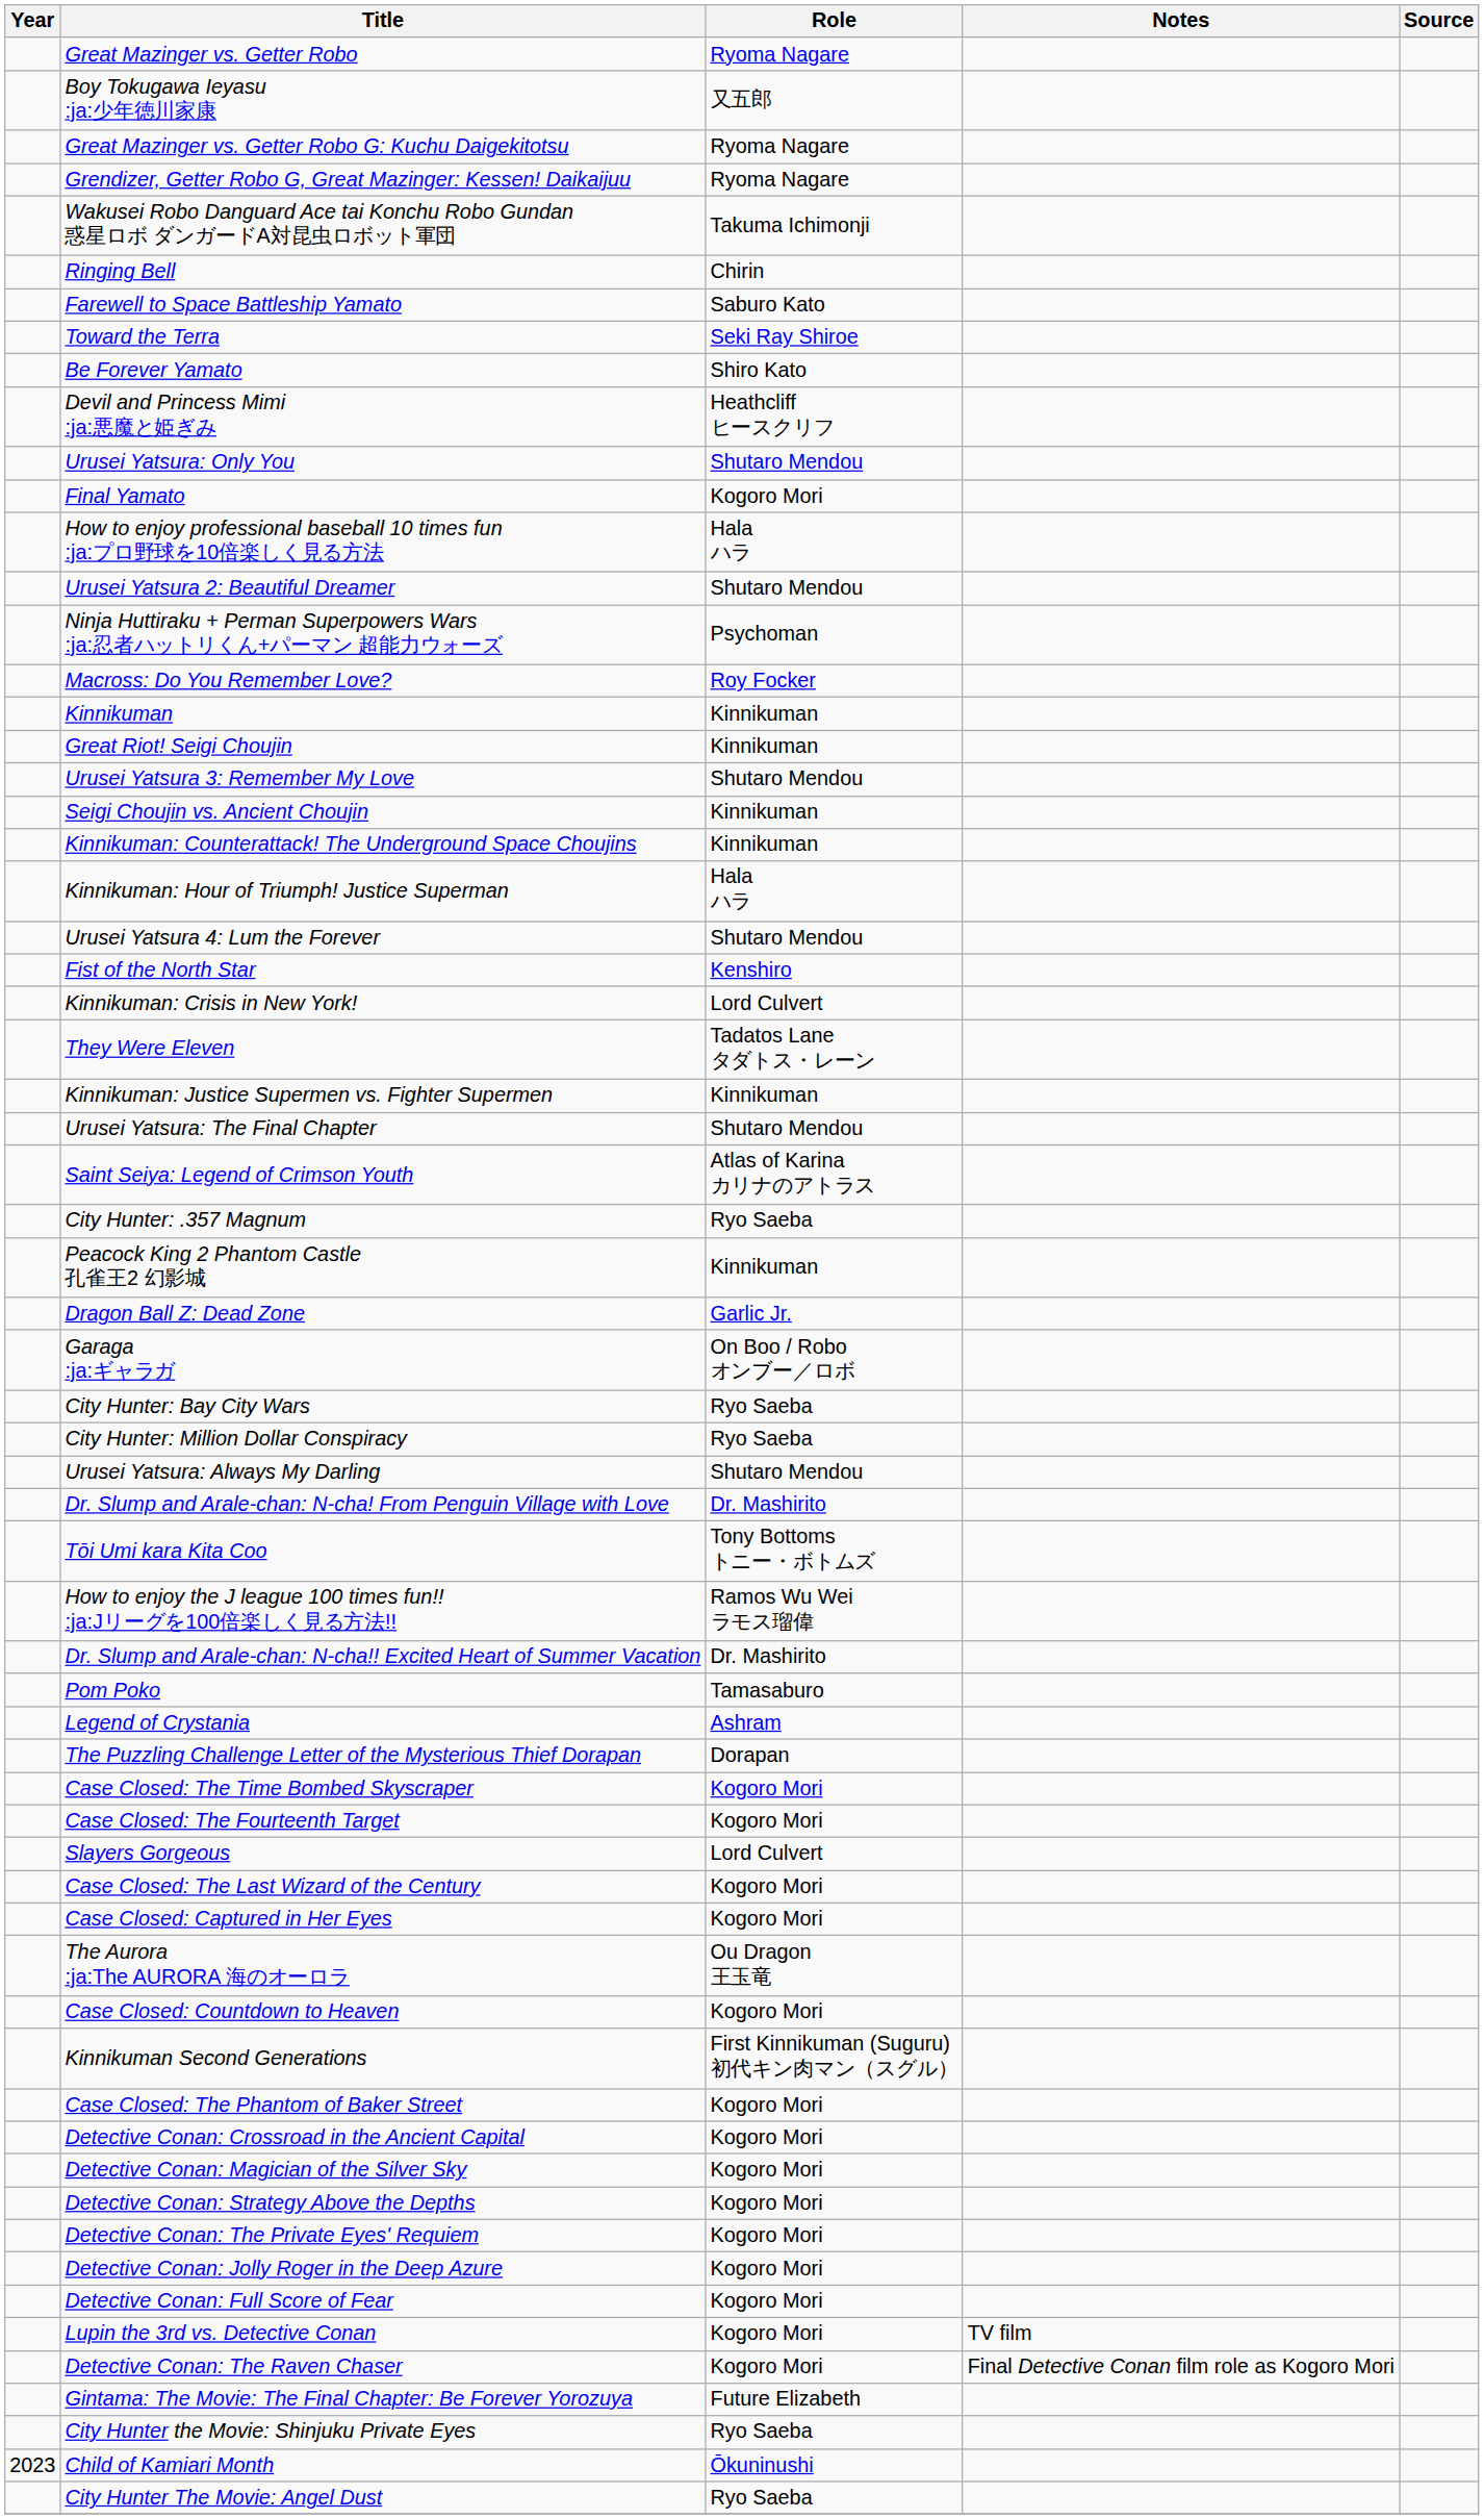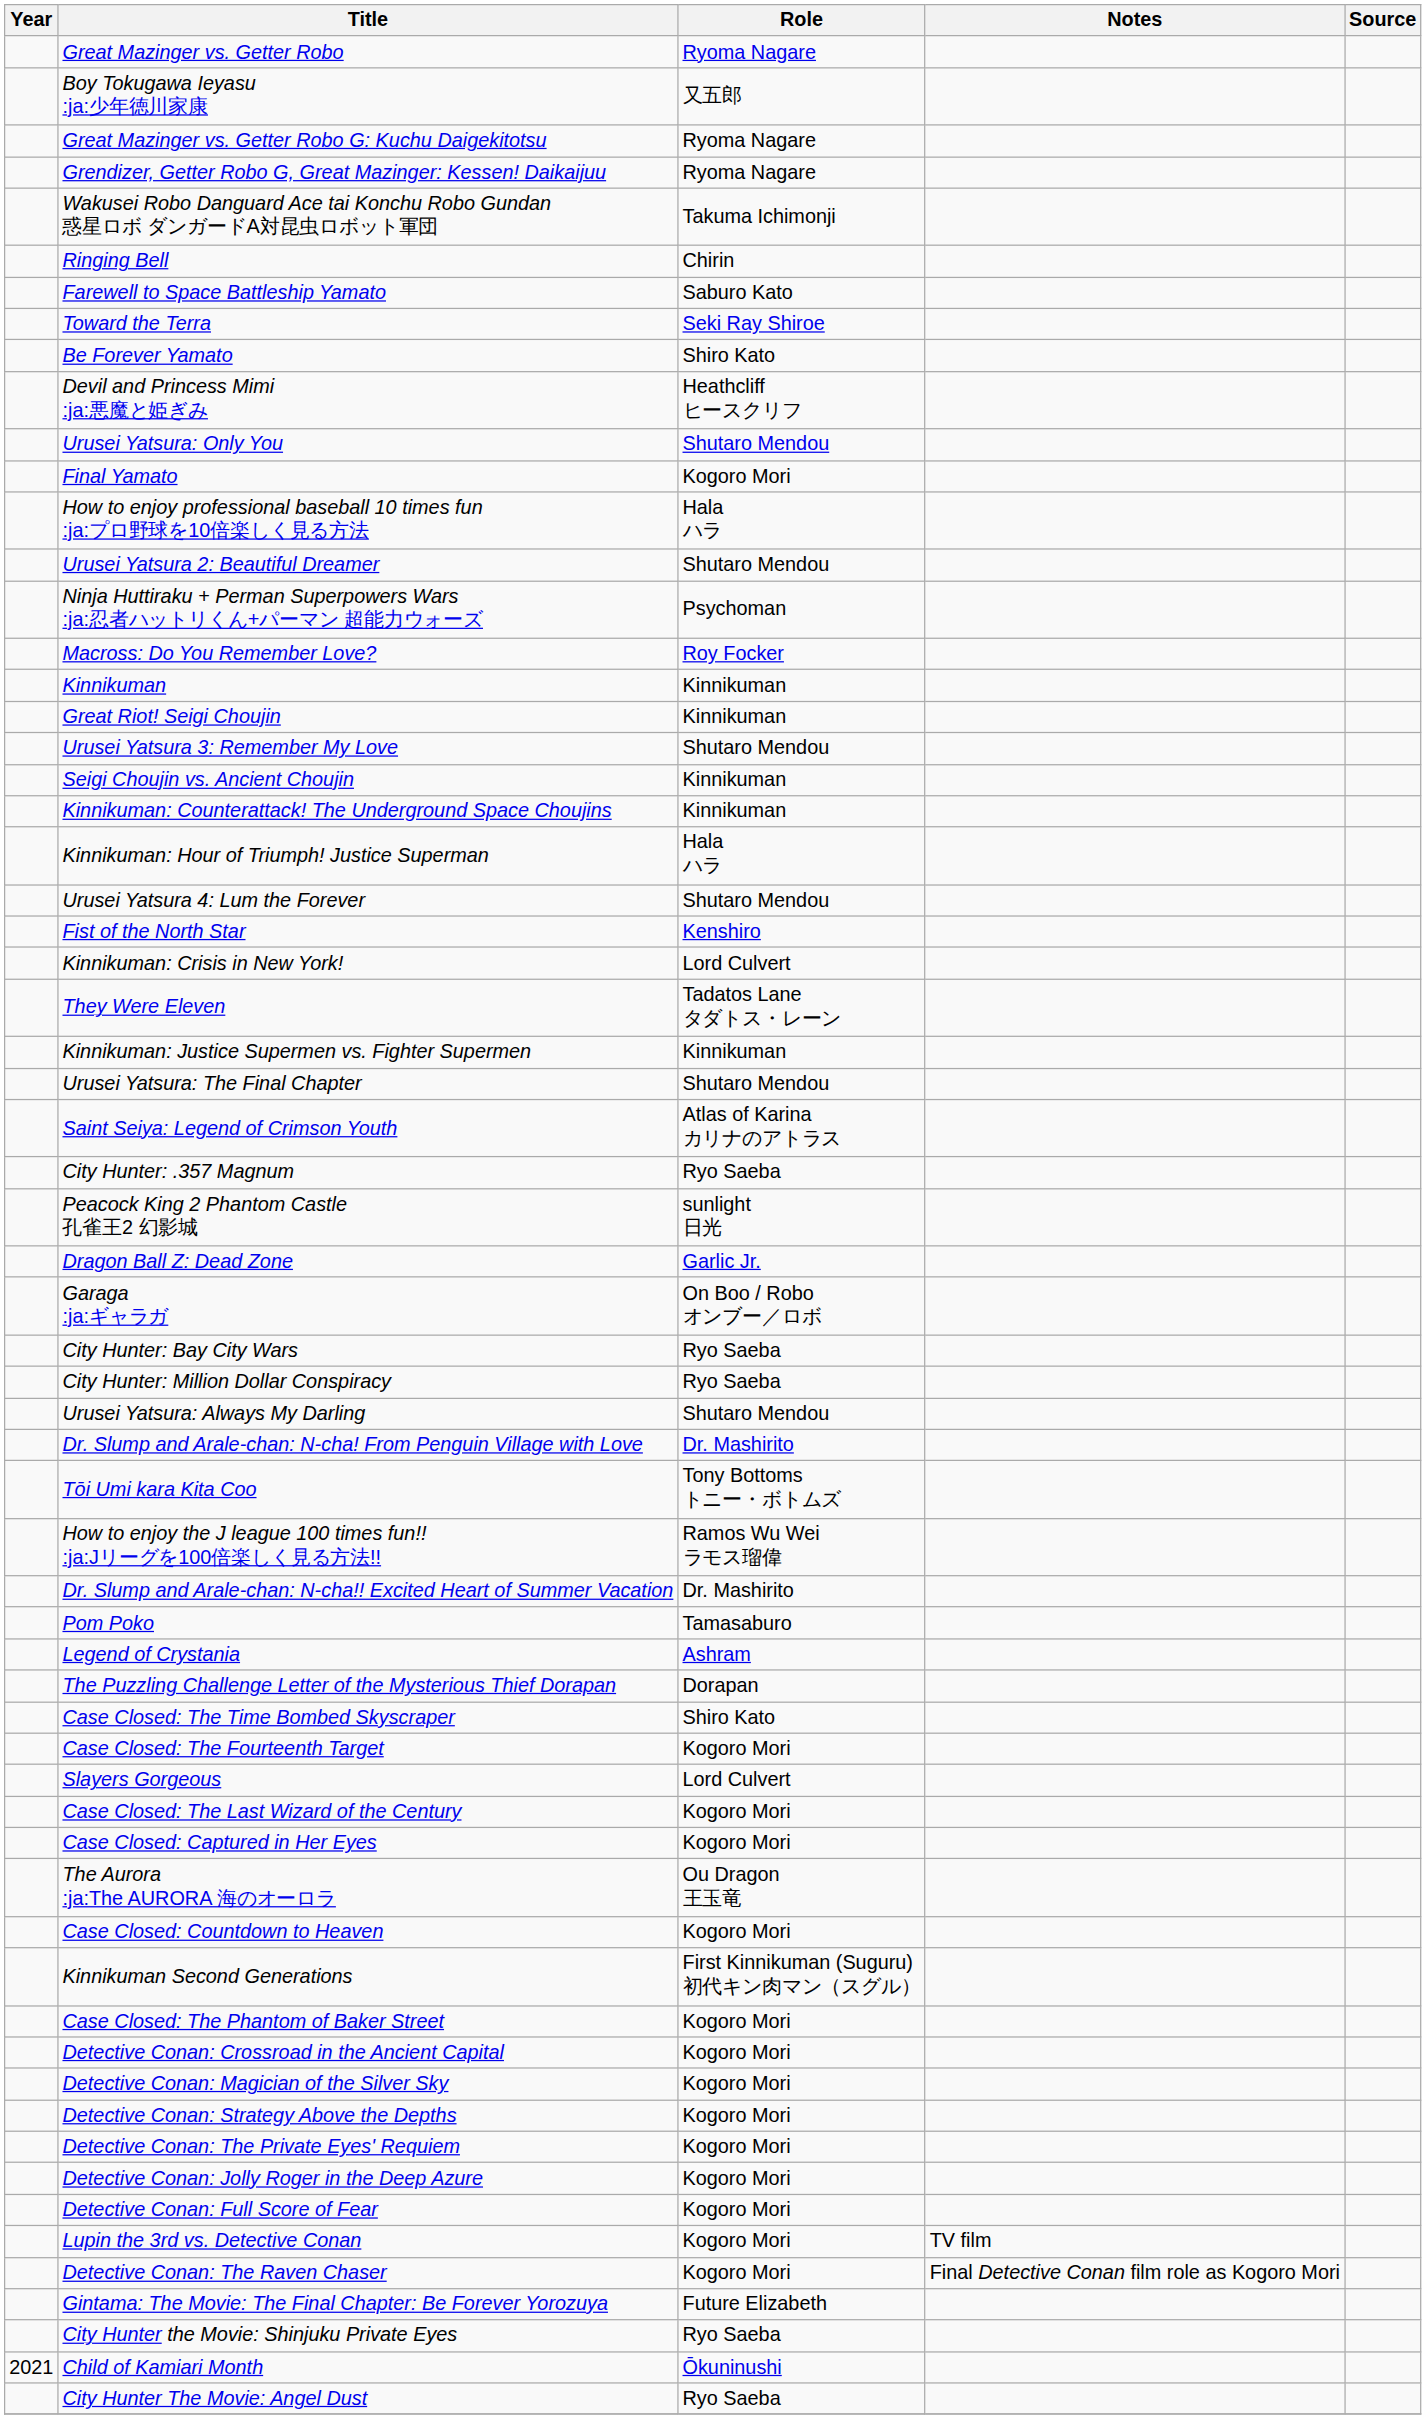 <table class="wikitable sortable plainrowheaders">
 <tr>
 <th>Year</th>
 <th>Title</th>
 <th>Role</th>
 <th class="unsortable">Notes</th>
 <th class="unsortable">Source</th>
 </tr>
 <tr>
 <td></td>
 <td><em><a href='#'>Great Mazinger vs. Getter Robo</a></em></td>
 <td><a href='#'>Ryoma Nagare</a></td>
 <td></td>
 <td></td>
 </tr>
 <tr>
 <td></td>
 <td><em>Boy Tokugawa Ieyasu</em><br><a href='#'>:ja:少年徳川家康</a></td>
 <td>又五郎</td>
 <td></td>
 <td></td>
 </tr>
 <tr>
 <td></td>
 <td><em><a href='#'>Great Mazinger vs. Getter Robo G: Kuchu Daigekitotsu</a></em></td>
 <td>Ryoma Nagare</td>
 <td></td>
 <td></td>
 </tr>
 <tr>
 <td></td>
 <td><em><a href='#'>Grendizer, Getter Robo G, Great Mazinger: Kessen! Daikaijuu</a></em></td>
 <td>Ryoma Nagare</td>
 <td></td>
 <td></td>
 </tr>
 <tr>
 <td></td>
 <td><em>Wakusei Robo Danguard Ace tai Konchu Robo Gundan</em><br>惑星ロボ ダンガードA対昆虫ロボット軍団</td>
 <td>Takuma Ichimonji</td>
 <td></td>
 <td></td>
 </tr>
 <tr>
 <td></td>
 <td><em><a href='#'>Ringing Bell</a></em></td>
 <td>Chirin</td>
 <td></td>
 <td></td>
 </tr>
 <tr>
 <td></td>
 <td><em><a href='#'>Farewell to Space Battleship Yamato</a></em></td>
 <td>Saburo Kato</td>
 <td></td>
 <td></td>
 </tr>
 <tr>
 <td></td>
 <td><em><a href='#'>Toward the Terra</a></em></td>
 <td><a href='#'>Seki Ray Shiroe</a></td>
 <td></td>
 <td></td>
 </tr>
 <tr>
 <td></td>
 <td><em><a href='#'>Be Forever Yamato</a></em></td>
 <td>Shiro Kato</td>
 <td></td>
 <td></td>
 </tr>
 <tr>
 <td></td>
 <td><em>Devil and Princess Mimi</em><br><a href='#'>:ja:悪魔と姫ぎみ</a></td>
 <td>Heathcliff<br>ヒースクリフ</td>
 <td></td>
 <td></td>
 </tr>
 <tr>
 <td></td>
 <td><em><a href='#'>Urusei Yatsura: Only You</a></em></td>
 <td><a href='#'>Shutaro Mendou</a></td>
 <td></td>
 <td></td>
 </tr>
 <tr>
 <td></td>
 <td><em><a href='#'>Final Yamato</a></em></td>
 <td>Kogoro Mori</td>
 <td></td>
 <td></td>
 </tr>
 <tr>
 <td></td>
 <td><em>How to enjoy professional baseball 10 times fun</em><br><a href='#'>:ja:プロ野球を10倍楽しく見る方法</a></td>
 <td>Hala<br>ハラ</td>
 <td></td>
 <td></td>
 </tr>
 <tr>
 <td></td>
 <td><em><a href='#'>Urusei Yatsura 2: Beautiful Dreamer</a></em></td>
 <td>Shutaro Mendou</td>
 <td></td>
 <td></td>
 </tr>
 <tr>
 <td></td>
 <td><em>Ninja Huttiraku + Perman Superpowers Wars</em><br><a href='#'>:ja:忍者ハットリくん+パーマン 超能力ウォーズ</a></td>
 <td>Psychoman</td>
 <td></td>
 <td></td>
 </tr>
 <tr>
 <td></td>
 <td><em><a href='#'>Macross: Do You Remember Love?</a></em></td>
 <td><a href='#'>Roy Focker</a></td>
 <td></td>
 <td></td>
 </tr>
 <tr>
 <td></td>
 <td><em><a href='#'>Kinnikuman</a></em></td>
 <td>Kinnikuman</td>
 <td></td>
 <td></td>
 </tr>
 <tr>
 <td></td>
 <td><em><a href='#'>Great Riot! Seigi Choujin</a></em></td>
 <td>Kinnikuman</td>
 <td></td>
 <td></td>
 </tr>
 <tr>
 <td></td>
 <td><em><a href='#'>Urusei Yatsura 3: Remember My Love</a></em></td>
 <td>Shutaro Mendou</td>
 <td></td>
 <td></td>
 </tr>
 <tr>
 <td></td>
 <td><em><a href='#'>Seigi Choujin vs. Ancient Choujin</a></em></td>
 <td>Kinnikuman</td>
 <td></td>
 <td></td>
 </tr>
 <tr>
 <td></td>
 <td><em><a href='#'>Kinnikuman: Counterattack! The Underground Space Choujins</a></em></td>
 <td>Kinnikuman</td>
 <td></td>
 <td></td>
 </tr>
 <tr>
 <td></td>
 <td><em>Kinnikuman: Hour of Triumph! Justice Superman</em></td>
 <td>Hala<br>ハラ</td>
 <td></td>
 <td></td>
 </tr>
 <tr>
 <td></td>
 <td><em>Urusei Yatsura 4: Lum the Forever</em></td>
 <td>Shutaro Mendou</td>
 <td></td>
 <td></td>
 </tr>
 <tr>
 <td></td>
 <td><em><a href='#'>Fist of the North Star</a></em></td>
 <td><a href='#'>Kenshiro</a></td>
 <td></td>
 <td></td>
 </tr>
 <tr>
 <td></td>
 <td><em>Kinnikuman: Crisis in New York!</em></td>
 <td>Lord Culvert</td>
 <td></td>
 <td></td>
 </tr>
 <tr>
 <td></td>
 <td><em><a href='#'>They Were Eleven</a></em></td>
 <td>Tadatos Lane<br>タダトス・レーン</td>
 <td></td>
 <td></td>
 </tr>
 <tr>
 <td></td>
 <td><em>Kinnikuman: Justice Supermen vs. Fighter Supermen</em></td>
 <td>Kinnikuman</td>
 <td></td>
 <td></td>
 </tr>
 <tr>
 <td></td>
 <td><em>Urusei Yatsura: The Final Chapter</em></td>
 <td>Shutaro Mendou</td>
 <td></td>
 <td></td>
 </tr>
 <tr>
 <td></td>
 <td><em><a href='#'>Saint Seiya: Legend of Crimson Youth</a></em></td>
 <td>Atlas of Karina<br>カリナのアトラス</td>
 <td></td>
 <td></td>
 </tr>
 <tr>
 <td></td>
 <td><em>City Hunter: .357 Magnum</em></td>
 <td>Ryo Saeba</td>
 <td></td>
 <td></td>
 </tr>
 <tr>
 <td></td>
 <td><em>Peacock King 2 Phantom Castle</em><br>孔雀王2 幻影城</td>
-<td>Kinnikuman</td>
+<td>sunlight<br>日光</td>
 <td></td>
 <td></td>
 </tr>
 <tr>
 <td></td>
 <td><em><a href='#'>Dragon Ball Z: Dead Zone</a></em></td>
 <td><a href='#'>Garlic Jr.</a></td>
 <td></td>
 <td></td>
 </tr>
 <tr>
 <td></td>
 <td><em>Garaga</em><br><a href='#'>:ja:ギャラガ</a></td>
 <td>On Boo / Robo<br>オンブー／ロボ</td>
 <td></td>
 <td></td>
 </tr>
 <tr>
 <td></td>
 <td><em>City Hunter: Bay City Wars</em></td>
 <td>Ryo Saeba</td>
 <td></td>
 <td></td>
 </tr>
 <tr>
 <td></td>
 <td><em>City Hunter: Million Dollar Conspiracy</em></td>
 <td>Ryo Saeba</td>
 <td></td>
 <td></td>
 </tr>
 <tr>
 <td></td>
 <td><em>Urusei Yatsura: Always My Darling</em></td>
 <td>Shutaro Mendou</td>
 <td></td>
 <td></td>
 </tr>
 <tr>
 <td></td>
 <td><em><a href='#'>Dr. Slump and Arale-chan: N-cha! From Penguin Village with Love</a></em></td>
 <td><a href='#'>Dr. Mashirito</a></td>
 <td></td>
 <td></td>
 </tr>
 <tr>
 <td></td>
 <td><em><a href='#'>Tōi Umi kara Kita Coo</a></em></td>
 <td>Tony Bottoms<br>トニー・ボトムズ</td>
 <td></td>
 <td></td>
 </tr>
 <tr>
 <td></td>
 <td><em>How to enjoy the J league 100 times fun!!</em><br><a href='#'>:ja:Jリーグを100倍楽しく見る方法!!</a></td>
 <td>Ramos Wu Wei<br>ラモス瑠偉</td>
 <td></td>
 <td></td>
 </tr>
 <tr>
 <td></td>
 <td><em><a href='#'>Dr. Slump and Arale-chan: N-cha!! Excited Heart of Summer Vacation</a></em></td>
 <td>Dr. Mashirito</td>
 <td></td>
 <td></td>
 </tr>
 <tr>
 <td></td>
 <td><em><a href='#'>Pom Poko</a></em></td>
 <td>Tamasaburo</td>
 <td></td>
 <td></td>
 </tr>
 <tr>
 <td></td>
 <td><em><a href='#'>Legend of Crystania</a></em></td>
 <td><a href='#'>Ashram</a></td>
 <td></td>
 <td></td>
 </tr>
 <tr>
 <td></td>
 <td><em><a href='#'>The Puzzling Challenge Letter of the Mysterious Thief Dorapan</a></em></td>
 <td>Dorapan</td>
 <td></td>
 <td></td>
 </tr>
 <tr>
 <td></td>
 <td><em><a href='#'>Case Closed: The Time Bombed Skyscraper</a></em></td>
-<td><a href='#'>Kogoro Mori</a></td>
+<td>Shiro Kato</td>
 <td></td>
 <td></td>
 </tr>
 <tr>
 <td></td>
 <td><em><a href='#'>Case Closed: The Fourteenth Target</a></em></td>
 <td>Kogoro Mori</td>
 <td></td>
 <td></td>
 </tr>
 <tr>
 <td></td>
 <td><em><a href='#'>Slayers Gorgeous</a></em></td>
 <td>Lord Culvert</td>
 <td></td>
 <td></td>
 </tr>
 <tr>
 <td></td>
 <td><em><a href='#'>Case Closed: The Last Wizard of the Century</a></em></td>
 <td>Kogoro Mori</td>
 <td></td>
 <td></td>
 </tr>
 <tr>
 <td></td>
 <td><em><a href='#'>Case Closed: Captured in Her Eyes</a></em></td>
 <td>Kogoro Mori</td>
 <td></td>
 <td></td>
 </tr>
 <tr>
 <td></td>
 <td><em>The Aurora</em><br><a href='#'>:ja:The AURORA 海のオーロラ</a></td>
 <td>Ou Dragon<br>王玉竜</td>
 <td></td>
 <td></td>
 </tr>
 <tr>
 <td></td>
 <td><em><a href='#'>Case Closed: Countdown to Heaven</a></em></td>
 <td>Kogoro Mori</td>
 <td></td>
 <td></td>
 </tr>
 <tr>
 <td></td>
 <td><em>Kinnikuman Second Generations</em></td>
 <td>First Kinnikuman (Suguru)<br>初代キン肉マン（スグル）</td>
 <td></td>
 <td></td>
 </tr>
 <tr>
 <td></td>
 <td><em><a href='#'>Case Closed: The Phantom of Baker Street</a></em></td>
 <td>Kogoro Mori</td>
 <td></td>
 <td></td>
 </tr>
 <tr>
 <td></td>
 <td><em><a href='#'>Detective Conan: Crossroad in the Ancient Capital</a></em></td>
 <td>Kogoro Mori</td>
 <td></td>
 <td></td>
 </tr>
 <tr>
 <td></td>
 <td><em><a href='#'>Detective Conan: Magician of the Silver Sky</a></em></td>
 <td>Kogoro Mori</td>
 <td></td>
 <td></td>
 </tr>
 <tr>
 <td></td>
 <td><em><a href='#'>Detective Conan: Strategy Above the Depths</a></em></td>
 <td>Kogoro Mori</td>
 <td></td>
 <td></td>
 </tr>
 <tr>
 <td></td>
 <td><em><a href='#'>Detective Conan: The Private Eyes' Requiem</a></em></td>
 <td>Kogoro Mori</td>
 <td></td>
 <td></td>
 </tr>
 <tr>
 <td></td>
 <td><em><a href='#'>Detective Conan: Jolly Roger in the Deep Azure</a></em></td>
 <td>Kogoro Mori</td>
 <td></td>
 <td></td>
 </tr>
 <tr>
 <td></td>
 <td><em><a href='#'>Detective Conan: Full Score of Fear</a></em></td>
 <td>Kogoro Mori</td>
 <td></td>
 <td></td>
 </tr>
 <tr>
 <td></td>
 <td><em><a href='#'>Lupin the 3rd vs. Detective Conan</a></em></td>
 <td>Kogoro Mori</td>
 <td>TV film</td>
 <td></td>
 </tr>
 <tr>
 <td></td>
 <td><em><a href='#'>Detective Conan: The Raven Chaser</a></em></td>
 <td>Kogoro Mori</td>
 <td>Final <em>Detective Conan</em> film role as Kogoro Mori</td>
 <td></td>
 </tr>
 <tr>
 <td></td>
 <td><em><a href='#'>Gintama: The Movie: The Final Chapter: Be Forever Yorozuya</a></em></td>
 <td>Future Elizabeth</td>
 <td></td>
 <td></td>
 </tr>
 <tr>
 <td></td>
 <td><em><a href='#'>City Hunter</a> the Movie: Shinjuku Private Eyes</em></td>
 <td>Ryo Saeba</td>
 <td></td>
 <td></td>
 </tr>
 <tr>
-<td>2023</td>
+<td>2021</td>
 <td><em><a href='#'>Child of Kamiari Month</a></em></td>
 <td><a href='#'>Ōkuninushi</a></td>
 <td></td>
 <td></td>
 </tr>
 <tr>
 <td></td>
 <td><em><a href='#'>City Hunter The Movie: Angel Dust</a></em></td>
 <td>Ryo Saeba</td>
 <td></td>
 <td></td>
 </tr>
 <tr>
 </tr>
 </table>
